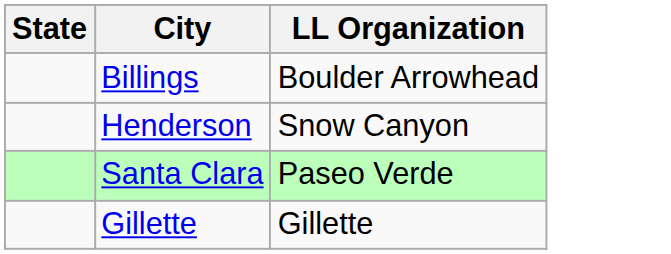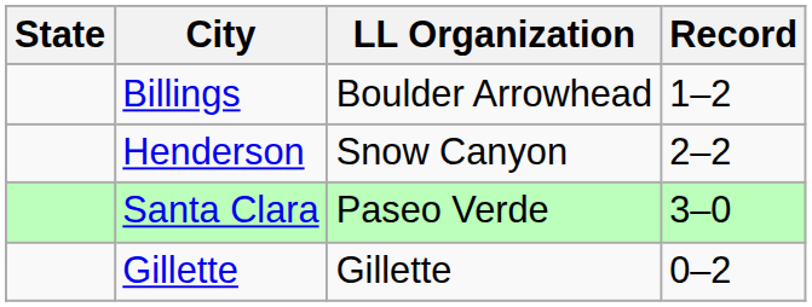 <table class="wikitable">
 <tr>
 <th>State</th>
 <th>City</th>
 <th>LL Organization</th>
+<th>Record</th>
 </tr>
 <tr>
 <td><strong></strong></td>
 <td><a href='#'>Billings</a></td>
 <td>Boulder Arrowhead</td>
+<td>1–2</td>
 </tr>
 <tr>
 <td><strong></strong></td>
 <td><a href='#'>Henderson</a></td>
 <td>Snow Canyon</td>
+<td>2–2</td>
 </tr>
 <tr bgcolor="bbffbb">
 <td><strong></strong></td>
 <td><a href='#'>Santa Clara</a></td>
 <td>Paseo Verde</td>
+<td>3–0</td>
 </tr>
 <tr>
 <td><strong></strong></td>
 <td><a href='#'>Gillette</a></td>
 <td>Gillette</td>
+<td>0–2</td>
 </tr>
 </table>
